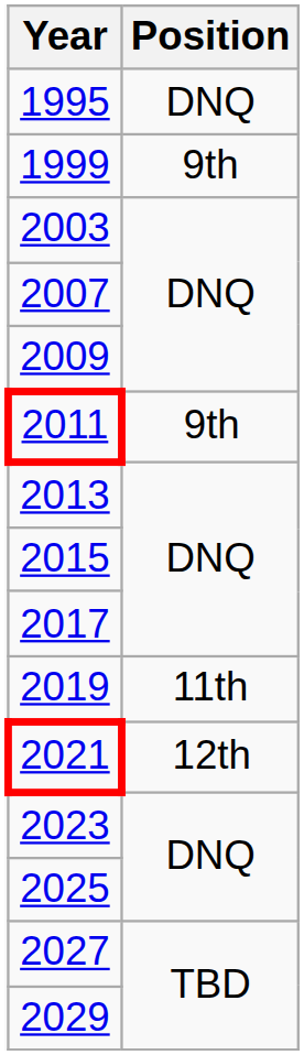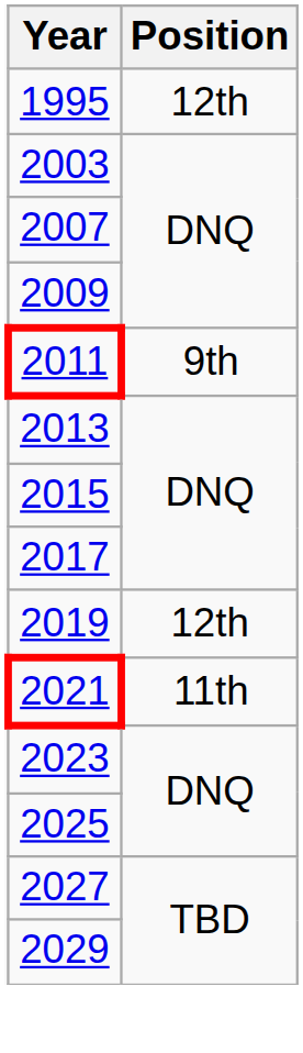 <table class="wikitable" style="text-align: center;">
 <tr>
 <th>Year</th>
 <th>Position</th>
 </tr>
 <tr>
 <td> <a href='#'>1995</a></td>
-<td>DNQ</td>
-</tr>
-<tr>
-<td> <a href='#'>1999</a></td>
-<td>9th</td>
+<td>12th</td>
 </tr>
 <tr>
 <td> <a href='#'>2003</a></td>
 <td rowspan=3>DNQ</td>
 </tr>
 <tr>
 <td> <a href='#'>2007</a></td>
 </tr>
 <tr>
 <td> <a href='#'>2009</a></td>
 </tr>
 <tr>
 <td style="border: 3px solid red"> <a href='#'>2011</a></td>
 <td>9th</td>
 </tr>
 <tr>
 <td> <a href='#'>2013</a></td>
 <td rowspan=3>DNQ</td>
 </tr>
 <tr>
 <td> <a href='#'>2015</a></td>
 </tr>
 <tr>
 <td> <a href='#'>2017</a></td>
 </tr>
 <tr>
 <td> <a href='#'>2019</a></td>
-<td>11th</td>
+<td>12th</td>
 </tr>
 <tr>
 <td style="border: 3px solid red"> <a href='#'>2021</a></td>
-<td>12th</td>
+<td>11th</td>
 </tr>
 <tr>
 <td> <a href='#'>2023</a></td>
 <td rowspan=2>DNQ</td>
 </tr>
 <tr>
 <td> <a href='#'>2025</a></td>
 </tr>
 <tr>
 <td> <a href='#'>2027</a></td>
 <td rowspan=2>TBD</td>
 </tr>
 <tr>
 <td> <a href='#'>2029</a></td>
 </tr>
 </table>
